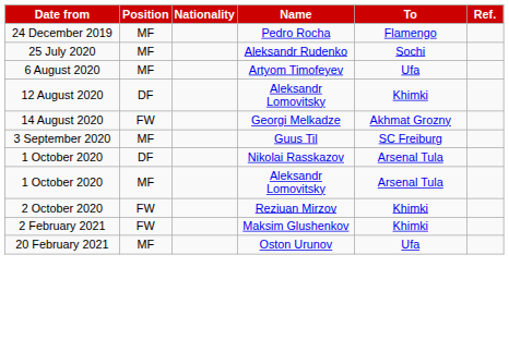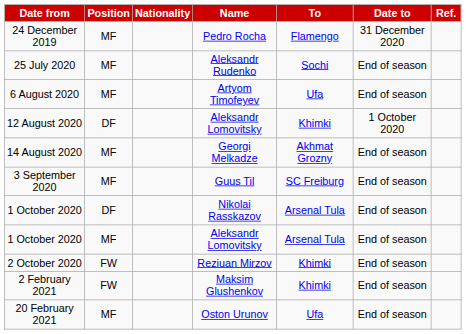 <table class="wikitable" style="text-align:center; font-size:90%; ">
 <tr>
 <th style="background:#CD0000; color:white; width:200px;">Date from</th>
 <th style="background:#CD0000; color:white; width:50px;">Position</th>
 <th style="background:#CD0000; color:white; width:50px;">Nationality</th>
 <th style="background:#CD0000; color:white; width:200px;">Name</th>
 <th style="background:#CD0000; color:white; width:200px;">To</th>
+<th style="background:#CD0000; color:white; width:200px;">Date to</th>
 <th style="background:#CD0000; color:white; width:50px;">Ref.</th>
 </tr>
 <tr>
 <td>24 December 2019</td>
 <td>MF</td>
 <td></td>
 <td><a href='#'>Pedro Rocha</a></td>
 <td><a href='#'>Flamengo</a></td>
+<td>31 December 2020</td>
 <td></td>
 </tr>
 <tr>
 <td>25 July 2020</td>
 <td>MF</td>
 <td></td>
 <td><a href='#'>Aleksandr Rudenko</a></td>
 <td><a href='#'>Sochi</a></td>
+<td>End of season</td>
 <td></td>
 </tr>
 <tr>
 <td>6 August 2020</td>
 <td>MF</td>
 <td></td>
 <td><a href='#'>Artyom Timofeyev</a></td>
 <td><a href='#'>Ufa</a></td>
+<td>End of season</td>
 <td></td>
 </tr>
 <tr>
 <td>12 August 2020</td>
 <td>DF</td>
 <td></td>
 <td><a href='#'>Aleksandr Lomovitsky</a></td>
 <td><a href='#'>Khimki</a></td>
+<td>1 October 2020</td>
 <td></td>
 </tr>
 <tr>
 <td>14 August 2020</td>
-<td>FW</td>
+<td>MF</td>
 <td></td>
 <td><a href='#'>Georgi Melkadze</a></td>
 <td><a href='#'>Akhmat Grozny</a></td>
+<td>End of season</td>
 <td></td>
 </tr>
 <tr>
 <td>3 September 2020</td>
 <td>MF</td>
 <td></td>
 <td><a href='#'>Guus Til</a></td>
 <td><a href='#'>SC Freiburg</a></td>
+<td>End of season</td>
 <td></td>
 </tr>
 <tr>
 <td>1 October 2020</td>
 <td>DF</td>
 <td></td>
 <td><a href='#'>Nikolai Rasskazov</a></td>
 <td><a href='#'>Arsenal Tula</a></td>
+<td>End of season</td>
 <td></td>
 </tr>
 <tr>
 <td>1 October 2020</td>
 <td>MF</td>
 <td></td>
 <td><a href='#'>Aleksandr Lomovitsky</a></td>
 <td><a href='#'>Arsenal Tula</a></td>
+<td>End of season</td>
 <td></td>
 </tr>
 <tr>
 <td>2 October 2020</td>
 <td>FW</td>
 <td></td>
 <td><a href='#'>Reziuan Mirzov</a></td>
 <td><a href='#'>Khimki</a></td>
+<td>End of season</td>
 <td></td>
 </tr>
 <tr>
 <td>2 February 2021</td>
 <td>FW</td>
 <td></td>
 <td><a href='#'>Maksim Glushenkov</a></td>
 <td><a href='#'>Khimki</a></td>
+<td>End of season</td>
 <td></td>
 </tr>
 <tr>
 <td>20 February 2021</td>
 <td>MF</td>
 <td></td>
 <td><a href='#'>Oston Urunov</a></td>
 <td><a href='#'>Ufa</a></td>
+<td>End of season</td>
 <td></td>
 </tr>
 </table>
